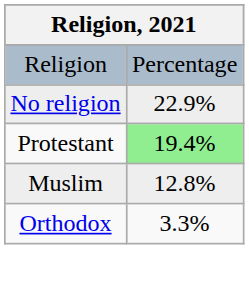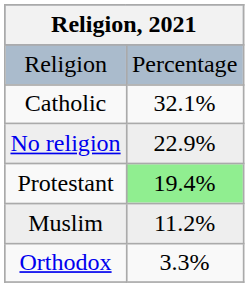 <table class="wikitable" style="float:left; margin:0 1em 1em 0; border:1px #bbb solid; border-collapse:collapse; font-size:90%;">
 <tr style="text-align:center; background:#8899aa;">
 <th colspan= "2">Religion, 2021</th>
 </tr>
 <tr style="text-align:center; background:#abc;">
 <td>Religion</td>
 <td>Percentage</td>
+</tr>
+<tr style="text-align:center;">
+<td>Catholic</td>
+<td>32.1%</td>
 </tr>
 <tr style="text-align:center; background:#eee;">
 <td><a href='#'>No religion</a></td>
 <td>22.9%</td>
 </tr>
 <tr style="text-align:center;">
 <td>Protestant</td>
 <td style="background: lightgreen;">19.4%</td>
 </tr>
 <tr style="text-align:center; background:#eee;">
 <td>Muslim</td>
-<td>12.8%</td>
+<td>11.2%</td>
 </tr>
 <tr style="text-align:center;">
 <td><a href='#'>Orthodox</a></td>
 <td>3.3%</td>
 </tr>
 </table>
